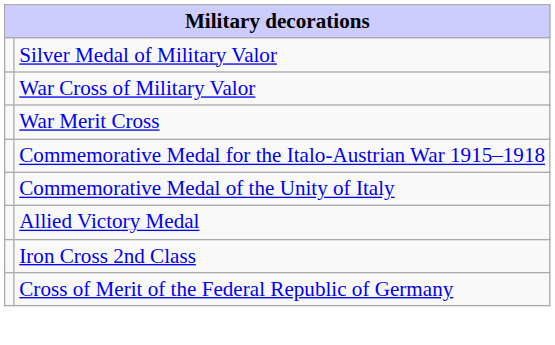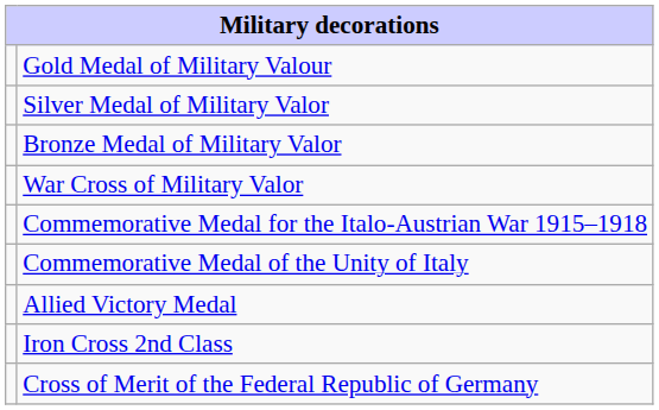 <table class="wikitable">
 <tr style="background:#ccf; text-align:center;">
 <td colspan=2><strong>Military decorations</strong></td>
+</tr>
+<tr>
+<td></td>
+<td><a href='#'>Gold Medal of Military Valour</a></td>
 </tr>
 <tr>
 <td></td>
 <td><a href='#'>Silver Medal of Military Valor</a></td>
 </tr>
 <tr>
 <td></td>
-<td><a href='#'>War Cross of Military Valor</a></td>
+<td><a href='#'>Bronze Medal of Military Valor</a></td>
 </tr>
 <tr>
 <td></td>
-<td><a href='#'>War Merit Cross</a></td>
+<td><a href='#'>War Cross of Military Valor</a></td>
 </tr>
 <tr>
 <td></td>
 <td><a href='#'>Commemorative Medal for the Italo-Austrian War 1915–1918</a></td>
 </tr>
 <tr>
 <td></td>
 <td><a href='#'>Commemorative Medal of the Unity of Italy</a></td>
 </tr>
 <tr>
 <td></td>
 <td><a href='#'>Allied Victory Medal</a></td>
 </tr>
 <tr>
 <td></td>
 <td><a href='#'>Iron Cross 2nd Class</a></td>
 </tr>
 <tr>
 <td></td>
 <td><a href='#'>Cross of Merit of the Federal Republic of Germany</a></td>
 </tr>
 </table>
